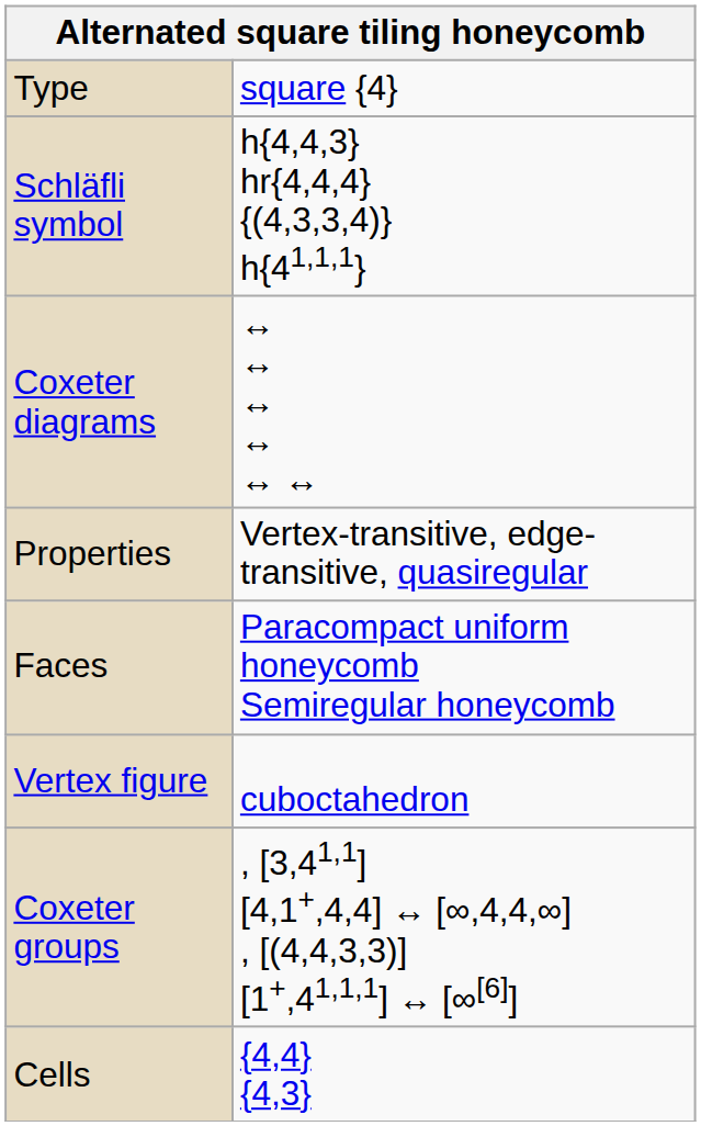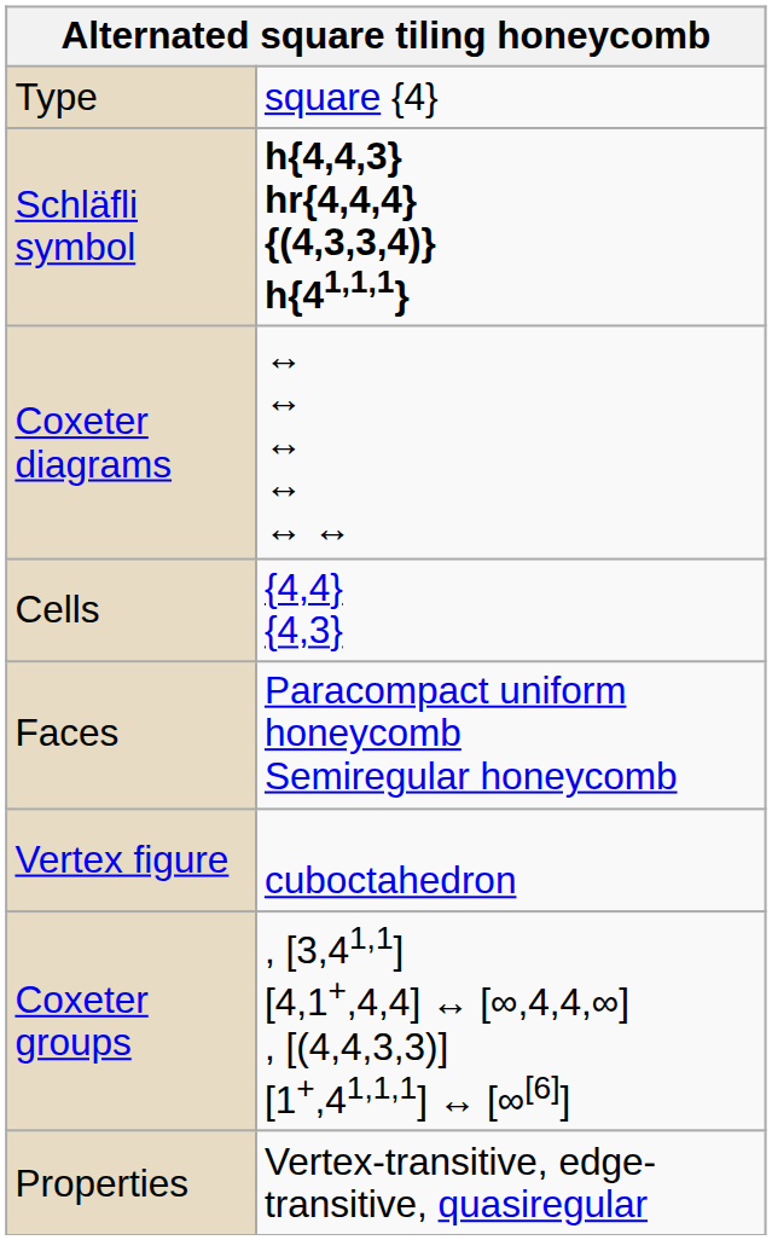 <table class="wikitable" align="right" style="margin-left:10px" width="320">
 <tr>
 <th bgcolor=#e7dcc3 colspan=2>Alternated square tiling honeycomb</th>
 </tr>
 <tr>
 <td bgcolor=#e7dcc3>Type</td>
 <td><a href='#'>square</a> {4}</td>
 </tr>
 <tr>
 <td bgcolor=#e7dcc3><a href='#'>Schläfli symbol</a></td>
-<td>h{4,4,3}<br>hr{4,4,4}<br>{(4,3,3,4)}<br>h{4<sup>1,1,1</sup>}</td>
+<td><strong>h{4,4,3}<br>hr{4,4,4}<br>{(4,3,3,4)}<br>h{4<sup>1,1,1</sup>}</strong></td>
 </tr>
 <tr>
 <td bgcolor=#e7dcc3><a href='#'>Coxeter diagrams</a></td>
 <td> ↔ <br> ↔ <br> ↔ <br> ↔ <br> ↔  ↔ </td>
 </tr>
 <tr>
-<td bgcolor=#e7dcc3>Properties</td>
-<td>Vertex-transitive, edge-transitive, <a href='#'>quasiregular</a></td>
+<td bgcolor=#e7dcc3>Cells</td>
+<td><a href='#'>{4,4}</a> <br><a href='#'>{4,3}</a> </td>
 </tr>
 <tr>
 <td bgcolor=#e7dcc3>Faces</td>
 <td><a href='#'>Paracompact uniform honeycomb</a><br><a href='#'>Semiregular honeycomb</a></td>
 </tr>
 <tr>
 <td bgcolor=#e7dcc3><a href='#'>Vertex figure</a></td>
 <td><br><a href='#'>cuboctahedron</a></td>
 </tr>
 <tr>
 <td bgcolor=#e7dcc3><a href='#'>Coxeter groups</a></td>
 <td>, [3,4<sup>1,1</sup>]<br>[4,1<sup>+</sup>,4,4] ↔ [∞,4,4,∞]<br>, [(4,4,3,3)]<br>[1<sup>+</sup>,4<sup>1,1,1</sup>] ↔ [∞<sup>[6]</sup>]</td>
 </tr>
 <tr>
-<td bgcolor=#e7dcc3>Cells</td>
-<td><a href='#'>{4,4}</a> <br><a href='#'>{4,3}</a> </td>
+<td bgcolor=#e7dcc3>Properties</td>
+<td>Vertex-transitive, edge-transitive, <a href='#'>quasiregular</a></td>
 </tr>
 </table>
